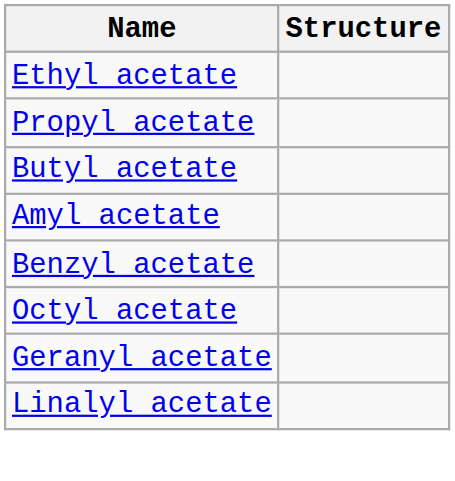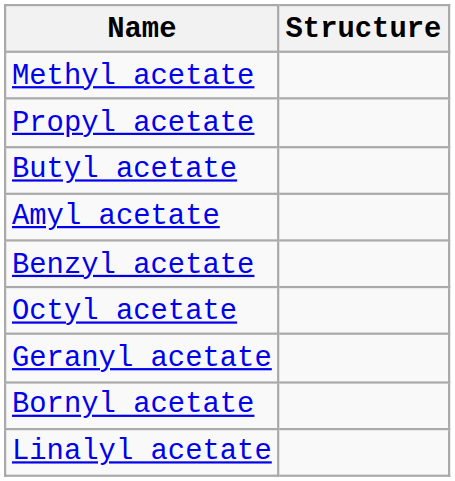 <table class="wikitable skin-invert-image">
 <tr>
 <th>Name</th>
 <th>Structure</th>
 </tr>
 <tr>
-<td><a href='#'>Ethyl acetate</a></td>
+<td><a href='#'>Methyl acetate</a></td>
 <td></td>
 </tr>
 <tr>
 <td><a href='#'>Propyl acetate</a></td>
 <td></td>
 </tr>
 <tr>
 <td><a href='#'>Butyl acetate</a></td>
 <td></td>
 </tr>
 <tr>
 <td><a href='#'>Amyl acetate</a></td>
 <td></td>
 </tr>
 <tr>
 <td><a href='#'>Benzyl acetate</a></td>
 <td></td>
 </tr>
 <tr>
 <td><a href='#'>Octyl acetate</a></td>
 <td></td>
 </tr>
 <tr>
 <td><a href='#'>Geranyl acetate</a></td>
 <td></td>
 </tr>
 <tr>
+<td><a href='#'>Bornyl acetate</a></td>
+<td></td>
+</tr>
+<tr>
 <td><a href='#'>Linalyl acetate</a></td>
 <td></td>
 </tr>
 </table>
